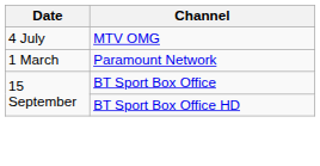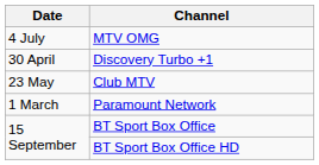 <table class="wikitable">
 <tr>
 <th width=90>Date</th>
 <th width=250>Channel</th>
 </tr>
 <tr>
 <td>4 July</td>
 <td><a href='#'>MTV OMG</a></td>
+</tr>
+<tr>
+<td>30 April</td>
+<td><a href='#'>Discovery Turbo +1</a></td>
+</tr>
+<tr>
+<td>23 May</td>
+<td><a href='#'>Club MTV</a></td>
 </tr>
 <tr>
 <td>1 March</td>
 <td><a href='#'>Paramount Network</a></td>
 </tr>
 <tr>
 <td rowspan="2">15 September</td>
 <td><a href='#'>BT Sport Box Office</a></td>
 </tr>
 <tr>
 <td><a href='#'>BT Sport Box Office HD</a></td>
 </tr>
 </table>
